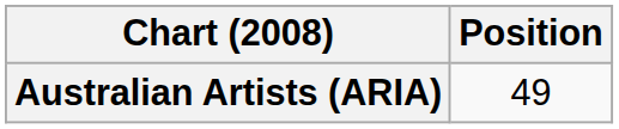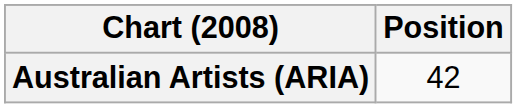 <table class="wikitable plainrowheaders" style="text-align:center">
 <tr>
 <th>Chart (2008)</th>
 <th>Position</th>
 </tr>
 <tr>
 <th scope="row">Australian Artists (ARIA)</th>
-<td>49</td>
+<td>42</td>
 </tr>
 </table>
